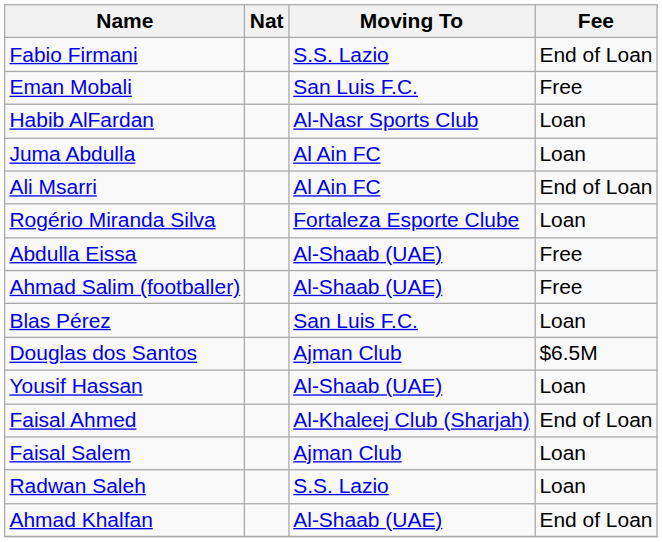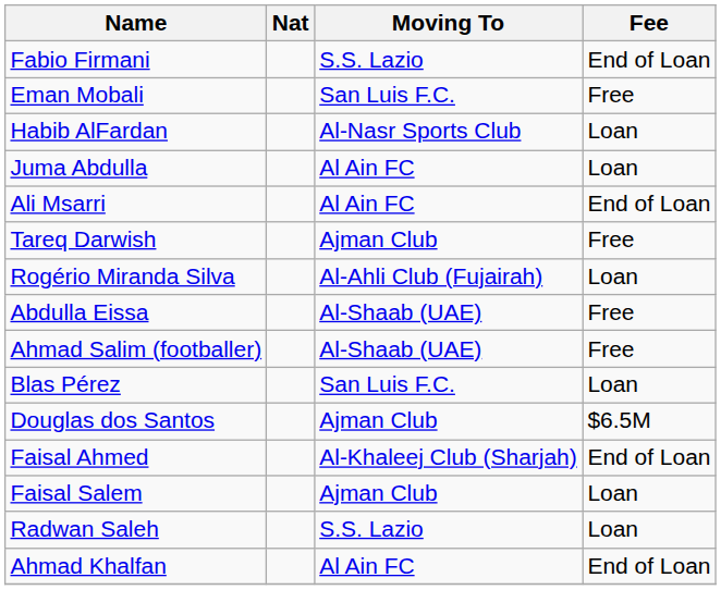 <table class="wikitable sortable">
 <tr>
 <th>Name</th>
 <th>Nat</th>
 <th>Moving To</th>
 <th>Fee</th>
 </tr>
 <tr>
 <td><a href='#'>Fabio Firmani</a></td>
 <td></td>
 <td><a href='#'>S.S. Lazio</a></td>
 <td>End of Loan </td>
 </tr>
 <tr>
 <td><a href='#'>Eman Mobali</a></td>
 <td></td>
 <td><a href='#'>San Luis F.C.</a></td>
 <td>Free </td>
 </tr>
 <tr>
 <td><a href='#'>Habib AlFardan</a></td>
 <td></td>
 <td><a href='#'>Al-Nasr Sports Club</a></td>
 <td>Loan </td>
 </tr>
 <tr>
 <td><a href='#'>Juma Abdulla</a></td>
 <td></td>
 <td><a href='#'>Al Ain FC</a></td>
 <td>Loan </td>
 </tr>
 <tr>
 <td><a href='#'>Ali Msarri</a></td>
 <td></td>
 <td><a href='#'>Al Ain FC</a></td>
 <td>End of Loan</td>
 </tr>
 <tr>
+<td><a href='#'>Tareq Darwish</a></td>
+<td></td>
+<td><a href='#'>Ajman Club</a></td>
+<td>Free </td>
+</tr>
+<tr>
 <td><a href='#'>Rogério Miranda Silva</a></td>
 <td></td>
-<td><a href='#'>Fortaleza Esporte Clube</a></td>
+<td><a href='#'>Al-Ahli Club (Fujairah)</a></td>
 <td>Loan </td>
 </tr>
 <tr>
 <td><a href='#'>Abdulla Eissa</a></td>
 <td></td>
 <td><a href='#'>Al-Shaab (UAE)</a></td>
 <td>Free</td>
 </tr>
 <tr>
 <td><a href='#'>Ahmad Salim (footballer)</a></td>
 <td></td>
 <td><a href='#'>Al-Shaab (UAE)</a></td>
 <td>Free</td>
 </tr>
 <tr>
 <td><a href='#'>Blas Pérez</a></td>
 <td></td>
 <td><a href='#'>San Luis F.C.</a></td>
 <td>Loan </td>
 </tr>
 <tr>
 <td><a href='#'>Douglas dos Santos</a></td>
 <td></td>
 <td><a href='#'>Ajman Club</a></td>
 <td>$6.5M </td>
 </tr>
 <tr>
-<td><a href='#'>Yousif Hassan</a></td>
-<td></td>
-<td><a href='#'>Al-Shaab (UAE)</a></td>
-<td>Loan </td>
-</tr>
-<tr>
 <td><a href='#'>Faisal Ahmed</a></td>
 <td></td>
 <td><a href='#'>Al-Khaleej Club (Sharjah)</a></td>
 <td>End of Loan </td>
 </tr>
 <tr>
 <td><a href='#'>Faisal Salem</a></td>
 <td></td>
 <td><a href='#'>Ajman Club</a></td>
 <td>Loan </td>
 </tr>
 <tr>
 <td><a href='#'>Radwan Saleh</a></td>
 <td></td>
 <td><a href='#'>S.S. Lazio</a></td>
 <td>Loan </td>
 </tr>
 <tr>
 <td><a href='#'>Ahmad Khalfan</a></td>
 <td></td>
-<td><a href='#'>Al-Shaab (UAE)</a></td>
+<td><a href='#'>Al Ain FC</a></td>
 <td>End of Loan </td>
 </tr>
 <tr>
 </tr>
 </table>
